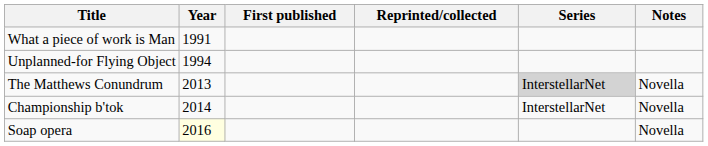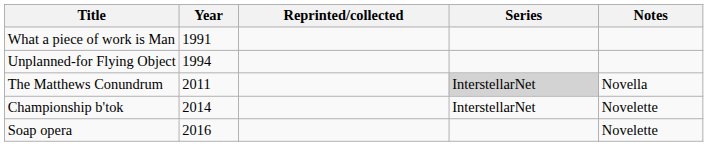 <table class='wikitable sortable'>
 <tr>
 <th width=25%>Title</th>
 <th>Year</th>
-<th>First published</th>
 <th>Reprinted/collected</th>
 <th>Series</th>
 <th>Notes</th>
 </tr>
 <tr>
 <td>What a piece of work is Man</td>
 <td>1991</td>
 <td></td>
 <td></td>
 <td></td>
-<td></td>
 </tr>
 <tr>
 <td>Unplanned-for Flying Object</td>
 <td>1994</td>
 <td></td>
 <td></td>
 <td></td>
-<td></td>
 </tr>
 <tr>
 <td data-sort-value="Matthews Conundrum">The Matthews Conundrum</td>
-<td>2013</td>
-<td></td>
+<td>2011</td>
 <td></td>
 <td style="background: lightgrey;">InterstellarNet</td>
 <td>Novella</td>
 </tr>
 <tr>
 <td>Championship b'tok</td>
 <td>2014</td>
 <td></td>
-<td></td>
 <td>InterstellarNet</td>
-<td>Novella</td>
+<td>Novelette</td>
 </tr>
 <tr>
 <td>Soap opera</td>
-<td style="background: lightyellow;">2016</td>
+<td>2016</td>
 <td></td>
 <td></td>
-<td></td>
-<td>Novella</td>
+<td>Novelette</td>
 </tr>
 </table>
